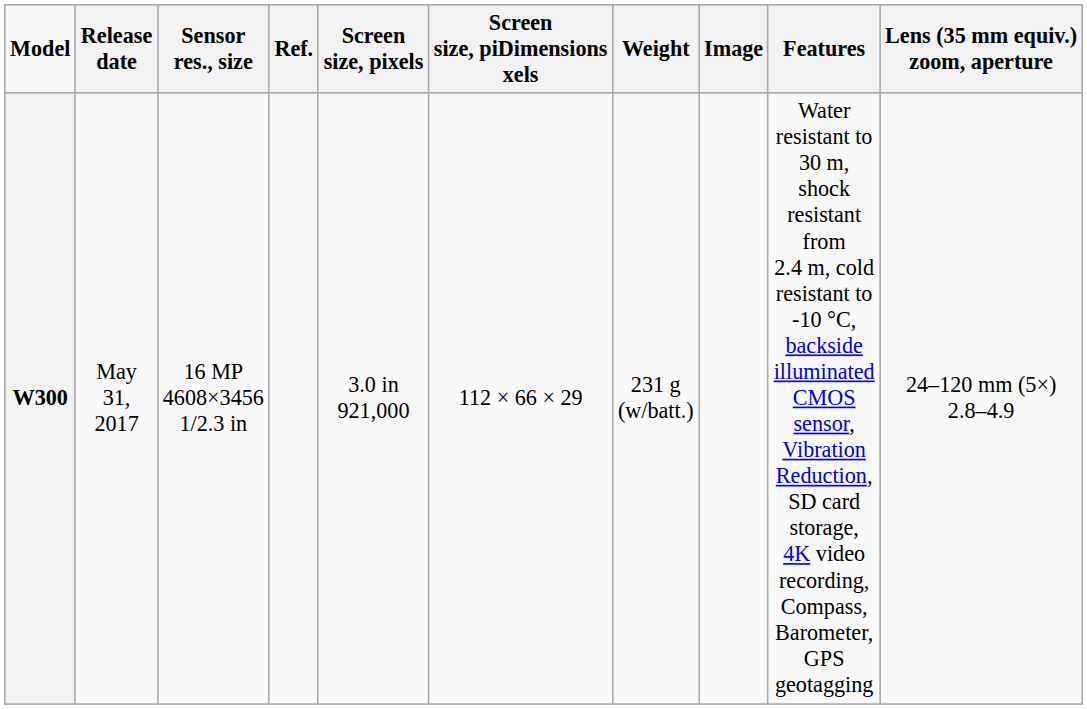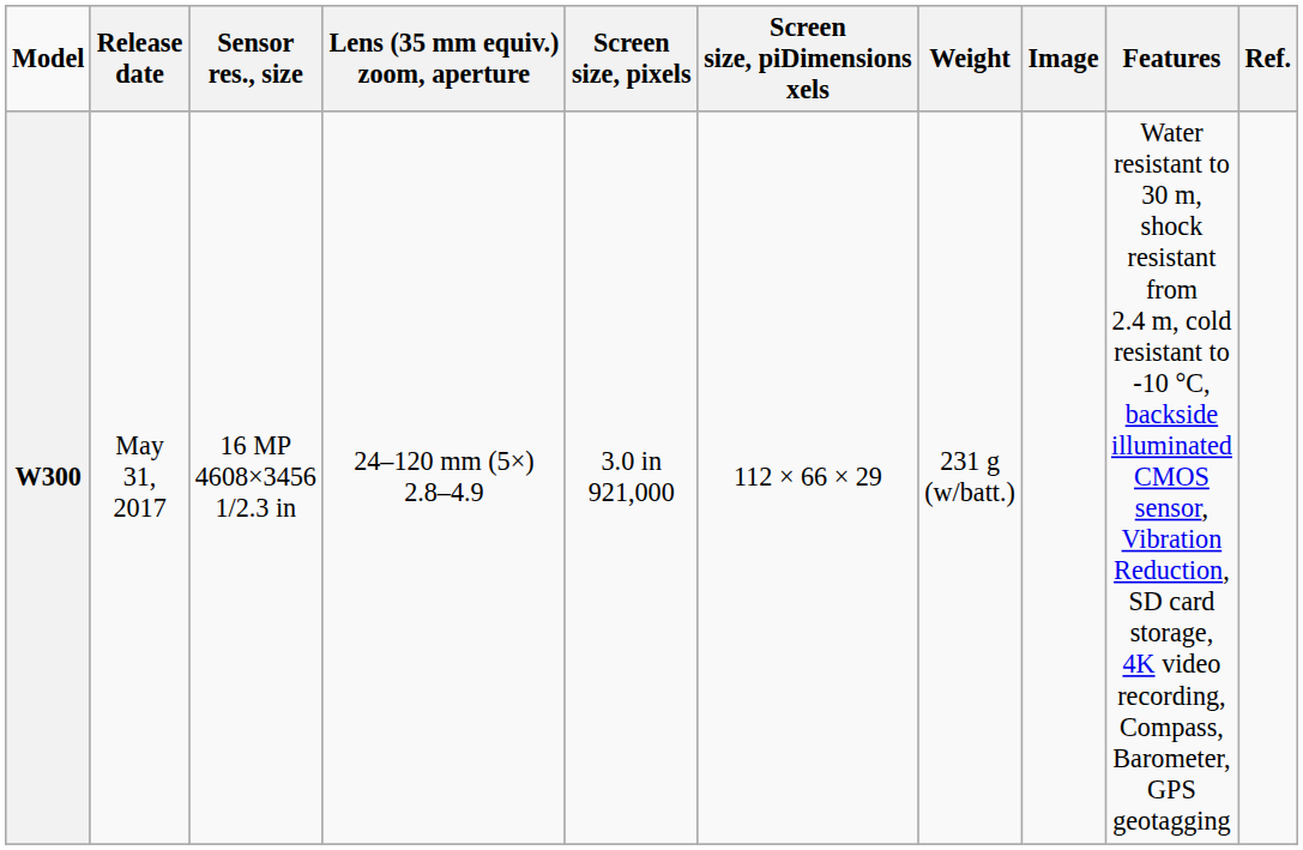 <table class="wikitable" style="font-size:85%; text-align: center">
 <tr>
 <td><strong>Model</strong></td>
 <th>Release date</th>
 <th>Sensor<br>res., size</th>
-<th>Ref.</th>
+<th>Lens (35 mm equiv.)<br>zoom, aperture</th>
 <th>Screen<br>size, pixels</th>
 <th>Screen<br>size, piDimensions<br>xels</th>
 <th>Weight</th>
 <th>Image</th>
 <th>Features</th>
-<th>Lens (35 mm equiv.)<br>zoom, aperture</th>
+<th>Ref.</th>
 </tr>
 <tr>
 <th>W300</th>
 <td>May 31, 2017</td>
 <td>16 MP<br>4608×3456<br>1/2.3 in</td>
-<td></td>
+<td>24–120 mm (5×)<br>2.8–4.9</td>
 <td>3.0 in<br>921,000</td>
 <td>112 × 66 × 29</td>
 <td>231 g<br>(w/batt.)</td>
 <td></td>
 <td>Water resistant to 30 m, shock resistant from 2.4 m, cold resistant to -10 °C, <a href='#'>backside illuminated CMOS sensor</a>, <a href='#'>Vibration Reduction</a>, SD card storage, <a href='#'>4K</a> video recording, Compass, Barometer, GPS geotagging</td>
-<td>24–120 mm (5×)<br>2.8–4.9</td>
+<td></td>
 </tr>
 </table>
